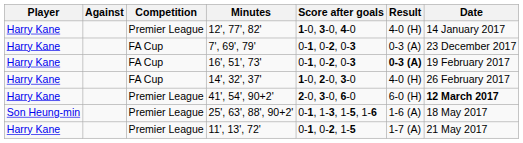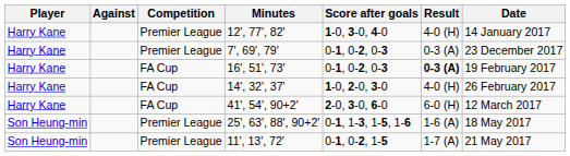 <table class="wikitable sortable">
 <tr>
 <th>Player</th>
 <th>Against</th>
 <th>Competition</th>
 <th>Minutes</th>
 <th style="text-align:center">Score after goals</th>
 <th style="text-align:center">Result</th>
 <th>Date</th>
 </tr>
 <tr>
 <td> <a href='#'>Harry Kane</a></td>
 <td></td>
 <td>Premier League</td>
 <td>12', 77', 82'</td>
 <td><strong>1</strong>-0, <strong>3</strong>-0, <strong>4</strong>-0</td>
 <td>4-0 (H)</td>
 <td>14 January 2017</td>
 </tr>
 <tr>
 <td> <a href='#'>Harry Kane</a></td>
 <td></td>
-<td>FA Cup</td>
+<td>Premier League</td>
 <td>7', 69', 79'</td>
 <td>0-<strong>1</strong>, 0-<strong>2</strong>, 0-<strong>3</strong></td>
 <td>0-3 (A)</td>
 <td>23 December 2017</td>
 </tr>
 <tr>
 <td> <a href='#'>Harry Kane</a></td>
 <td></td>
 <td>FA Cup</td>
 <td>16', 51', 73'</td>
 <td>0-<strong>1</strong>, 0-<strong>2</strong>, 0-<strong>3</strong></td>
 <td><strong>0-3 (A)</strong></td>
 <td>19 February 2017</td>
 </tr>
 <tr>
 <td> <a href='#'>Harry Kane</a></td>
 <td></td>
 <td>FA Cup</td>
 <td>14', 32', 37'</td>
 <td><strong>1</strong>-0, <strong>2</strong>-0, <strong>3</strong>-0</td>
 <td>4-0 (H)</td>
 <td>26 February 2017</td>
 </tr>
 <tr>
 <td> <a href='#'>Harry Kane</a></td>
 <td></td>
-<td>Premier League</td>
+<td>FA Cup</td>
 <td>41', 54', 90+2'</td>
 <td><strong>2</strong>-0, <strong>3</strong>-0, <strong>6</strong>-0</td>
 <td>6-0 (H)</td>
-<td><strong>12 March 2017</strong></td>
+<td>12 March 2017</td>
 </tr>
 <tr>
 <td> <a href='#'>Son Heung-min</a></td>
 <td></td>
 <td>Premier League</td>
 <td>25', 63', 88', 90+2'</td>
 <td>0-<strong>1</strong>, 1-<strong>3</strong>, 1-<strong>5</strong>, 1-<strong>6</strong></td>
 <td>1-6 (A)</td>
 <td>18 May 2017</td>
 </tr>
 <tr>
-<td> <a href='#'>Harry Kane</a></td>
+<td> <a href='#'>Son Heung-min</a></td>
 <td></td>
 <td>Premier League</td>
 <td>11', 13', 72'</td>
 <td>0-<strong>1</strong>, 0-<strong>2</strong>, 1-<strong>5</strong></td>
 <td>1-7 (A)</td>
 <td>21 May 2017</td>
 </tr>
 </table>
